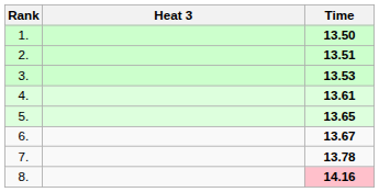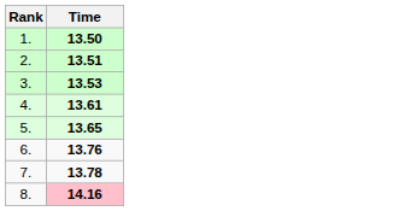 <table class="wikitable" style="border-collapse: collapse; font-size: 90%;">
 <tr>
 <th>Rank</th>
-<th style="width: 20em">Heat 3</th>
 <th style="width: 5em">Time</th>
 </tr>
 <tr style="background:#ccffcc;">
 <td align="center">1.</td>
-<td></td>
 <td align="center"><strong>13.50</strong></td>
 </tr>
 <tr style="background:#ccffcc;">
 <td align="center">2.</td>
-<td></td>
 <td align="center"><strong>13.51</strong></td>
 </tr>
 <tr style="background:#ccffcc;">
 <td align="center">3.</td>
-<td></td>
 <td align="center"><strong>13.53</strong></td>
 </tr>
 <tr style="background:#ddffdd;">
 <td align="center">4.</td>
-<td></td>
 <td align="center"><strong>13.61</strong></td>
 </tr>
 <tr style="background:#ddffdd;">
 <td align="center">5.</td>
-<td></td>
 <td align="center"><strong>13.65</strong></td>
 </tr>
 <tr>
 <td align="center">6.</td>
-<td></td>
-<td align="center"><strong>13.67</strong></td>
+<td align="center"><strong>13.76</strong></td>
 </tr>
 <tr>
 <td align="center">7.</td>
-<td></td>
 <td align="center"><strong>13.78</strong></td>
 </tr>
 <tr>
 <td align="center">8.</td>
-<td></td>
 <td align="center" style="background: pink;"><strong>14.16</strong></td>
 </tr>
 </table>
